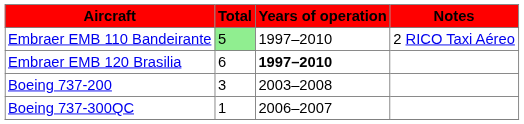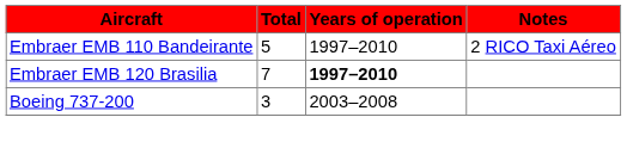 <table class="toccolours sortable" border="1" cellpadding="3" style="border-collapse:collapse;margin:1em auto;">
 <tr bgcolor=red>
 <th>Aircraft</th>
 <th>Total</th>
 <th>Years of operation</th>
 <th>Notes</th>
 </tr>
 <tr>
 <td><a href='#'>Embraer EMB 110 Bandeirante</a></td>
-<td style="background: lightgreen;">5</td>
+<td>5</td>
 <td>1997–2010</td>
 <td>2 <a href='#'>RICO Taxi Aéreo</a></td>
 </tr>
 <tr>
 <td><a href='#'>Embraer EMB 120 Brasilia</a></td>
-<td>6</td>
+<td>7</td>
 <td><strong>1997–2010</strong></td>
 <td></td>
 </tr>
 <tr>
 <td><a href='#'>Boeing 737-200</a></td>
 <td>3</td>
 <td>2003–2008</td>
 <td></td>
 </tr>
 <tr>
-<td><a href='#'>Boeing 737-300QC</a></td>
-<td>1</td>
-<td>2006–2007</td>
-<td></td>
-</tr>
-<tr>
 </tr>
 </table>
